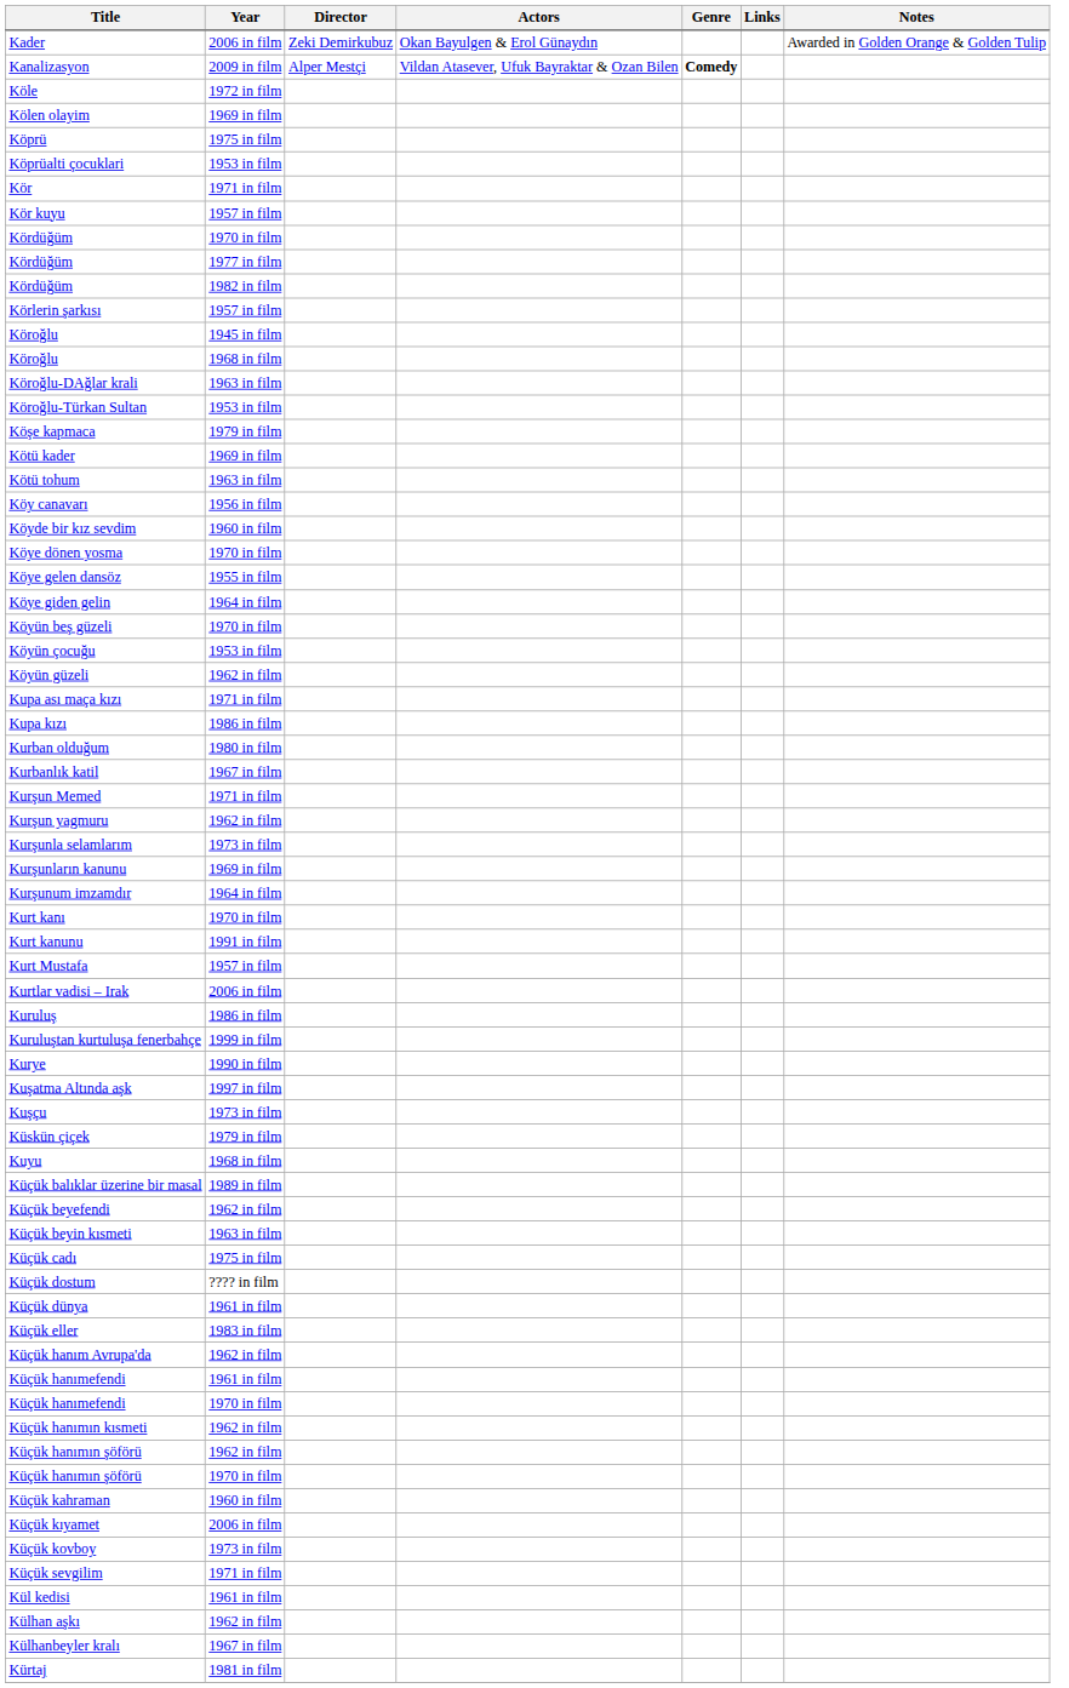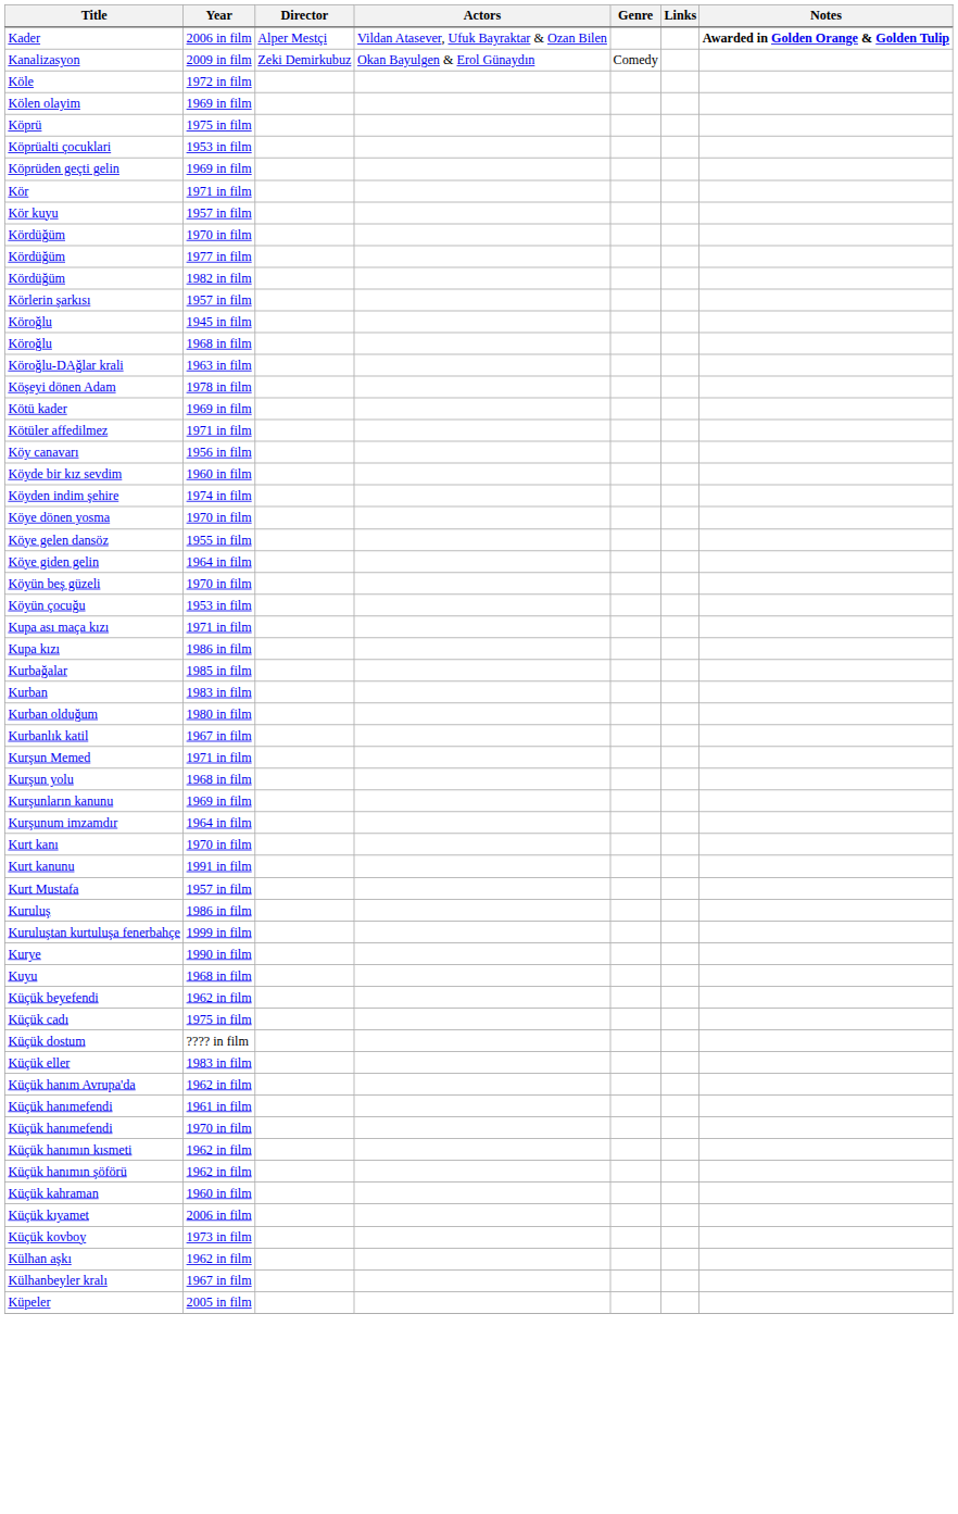 <table class="sortable wikitable" align=left border=1 cellpadding=6 cellspacing=0 style="margin: 0 0 0 1em; background: #ffffff; border: 1px #aaaaaa solid; border-collapse: collapse; text-align:left; font-size: 95%;">
 <tr style="text-align:center; background: #efefef; border-bottom:2px solid gray;">
 <th>Title</th>
 <th>Year</th>
 <th>Director</th>
 <th>Actors</th>
 <th>Genre</th>
 <th>Links</th>
 <th>Notes</th>
 </tr>
 <tr>
 <td><a href='#'>Kader</a></td>
 <td><a href='#'>2006 in film</a></td>
-<td><a href='#'>Zeki Demirkubuz</a></td>
-<td><a href='#'>Okan Bayulgen</a> & <a href='#'>Erol Günaydın</a></td>
+<td><a href='#'>Alper Mestçi</a></td>
+<td><a href='#'>Vildan Atasever</a>, <a href='#'>Ufuk Bayraktar</a> & <a href='#'>Ozan Bilen</a></td>
 <td></td>
 <td></td>
-<td>Awarded in <a href='#'>Golden Orange</a> & <a href='#'>Golden Tulip</a></td>
+<td><strong>Awarded in <a href='#'>Golden Orange</a> & <a href='#'>Golden Tulip</a></strong></td>
 </tr>
 <tr>
 <td><a href='#'>Kanalizasyon</a></td>
 <td><a href='#'>2009 in film</a></td>
-<td><a href='#'>Alper Mestçi</a></td>
-<td><a href='#'>Vildan Atasever</a>, <a href='#'>Ufuk Bayraktar</a> & <a href='#'>Ozan Bilen</a></td>
-<td><strong>Comedy</strong></td>
+<td><a href='#'>Zeki Demirkubuz</a></td>
+<td><a href='#'>Okan Bayulgen</a> & <a href='#'>Erol Günaydın</a></td>
+<td>Comedy</td>
 <td></td>
 <td></td>
 </tr>
 <tr>
 <td><a href='#'>Köle</a></td>
 <td><a href='#'>1972 in film</a></td>
 <td></td>
 <td></td>
 <td></td>
 <td></td>
 <td></td>
 </tr>
 <tr>
 <td><a href='#'>Kölen olayim</a></td>
 <td><a href='#'>1969 in film</a></td>
 <td></td>
 <td></td>
 <td></td>
 <td></td>
 <td></td>
 </tr>
 <tr>
 <td><a href='#'>Köprü</a></td>
 <td><a href='#'>1975 in film</a></td>
 <td></td>
 <td></td>
 <td></td>
 <td></td>
 <td></td>
 </tr>
 <tr>
 <td><a href='#'>Köprüalti çocuklari</a></td>
 <td><a href='#'>1953 in film</a></td>
+<td></td>
+<td></td>
+<td></td>
+<td></td>
+<td></td>
+</tr>
+<tr>
+<td><a href='#'>Köprüden geçti gelin</a></td>
+<td><a href='#'>1969 in film</a></td>
 <td></td>
 <td></td>
 <td></td>
 <td></td>
 <td></td>
 </tr>
 <tr>
 <td><a href='#'>Kör</a></td>
 <td><a href='#'>1971 in film</a></td>
 <td></td>
 <td></td>
 <td></td>
 <td></td>
 <td></td>
 </tr>
 <tr>
 <td><a href='#'>Kör kuyu</a></td>
 <td><a href='#'>1957 in film</a></td>
 <td></td>
 <td></td>
 <td></td>
 <td></td>
 <td></td>
 </tr>
 <tr>
 <td><a href='#'>Kördüğüm</a></td>
 <td><a href='#'>1970 in film</a></td>
 <td></td>
 <td></td>
 <td></td>
 <td></td>
 <td></td>
 </tr>
 <tr>
 <td><a href='#'>Kördüğüm</a></td>
 <td><a href='#'>1977 in film</a></td>
 <td></td>
 <td></td>
 <td></td>
 <td></td>
 <td></td>
 </tr>
 <tr>
 <td><a href='#'>Kördüğüm</a></td>
 <td><a href='#'>1982 in film</a></td>
 <td></td>
 <td></td>
 <td></td>
 <td></td>
 <td></td>
 </tr>
 <tr>
 <td><a href='#'>Körlerin şarkısı</a></td>
 <td><a href='#'>1957 in film</a></td>
 <td></td>
 <td></td>
 <td></td>
 <td></td>
 <td></td>
 </tr>
 <tr>
 <td><a href='#'>Köroğlu</a></td>
 <td><a href='#'>1945 in film</a></td>
 <td></td>
 <td></td>
 <td></td>
 <td></td>
 <td></td>
 </tr>
 <tr>
 <td><a href='#'>Köroğlu</a></td>
 <td><a href='#'>1968 in film</a></td>
 <td></td>
 <td></td>
 <td></td>
 <td></td>
 <td></td>
 </tr>
 <tr>
 <td><a href='#'>Köroğlu-DAğlar krali</a></td>
 <td><a href='#'>1963 in film</a></td>
 <td></td>
 <td></td>
 <td></td>
 <td></td>
 <td></td>
 </tr>
 <tr>
-<td><a href='#'>Köroğlu-Türkan Sultan</a></td>
-<td><a href='#'>1953 in film</a></td>
-<td></td>
-<td></td>
-<td></td>
-<td></td>
-<td></td>
-</tr>
-<tr>
-<td><a href='#'>Köşe kapmaca</a></td>
-<td><a href='#'>1979 in film</a></td>
+<td><a href='#'>Köşeyi dönen Adam</a></td>
+<td><a href='#'>1978 in film</a></td>
 <td></td>
 <td></td>
 <td></td>
 <td></td>
 <td></td>
 </tr>
 <tr>
 <td><a href='#'>Kötü kader</a></td>
 <td><a href='#'>1969 in film</a></td>
 <td></td>
 <td></td>
 <td></td>
 <td></td>
 <td></td>
 </tr>
 <tr>
-<td><a href='#'>Kötü tohum</a></td>
-<td><a href='#'>1963 in film</a></td>
+<td><a href='#'>Kötüler affedilmez</a></td>
+<td><a href='#'>1971 in film</a></td>
 <td></td>
 <td></td>
 <td></td>
 <td></td>
 <td></td>
 </tr>
 <tr>
 <td><a href='#'>Köy canavarı</a></td>
 <td><a href='#'>1956 in film</a></td>
 <td></td>
 <td></td>
 <td></td>
 <td></td>
 <td></td>
 </tr>
 <tr>
 <td><a href='#'>Köyde bir kız sevdim</a></td>
 <td><a href='#'>1960 in film</a></td>
+<td></td>
+<td></td>
+<td></td>
+<td></td>
+<td></td>
+</tr>
+<tr>
+<td><a href='#'>Köyden indim şehire</a></td>
+<td><a href='#'>1974 in film</a></td>
 <td></td>
 <td></td>
 <td></td>
 <td></td>
 <td></td>
 </tr>
 <tr>
 <td><a href='#'>Köye dönen yosma</a></td>
 <td><a href='#'>1970 in film</a></td>
 <td></td>
 <td></td>
 <td></td>
 <td></td>
 <td></td>
 </tr>
 <tr>
 <td><a href='#'>Köye gelen dansöz</a></td>
 <td><a href='#'>1955 in film</a></td>
 <td></td>
 <td></td>
 <td></td>
 <td></td>
 <td></td>
 </tr>
 <tr>
 <td><a href='#'>Köye giden gelin</a></td>
 <td><a href='#'>1964 in film</a></td>
 <td></td>
 <td></td>
 <td></td>
 <td></td>
 <td></td>
 </tr>
 <tr>
 <td><a href='#'>Köyün beş güzeli</a></td>
 <td><a href='#'>1970 in film</a></td>
 <td></td>
 <td></td>
 <td></td>
 <td></td>
 <td></td>
 </tr>
 <tr>
 <td><a href='#'>Köyün çocuğu</a></td>
 <td><a href='#'>1953 in film</a></td>
 <td></td>
 <td></td>
 <td></td>
 <td></td>
 <td></td>
 </tr>
 <tr>
-<td><a href='#'>Köyün güzeli</a></td>
-<td><a href='#'>1962 in film</a></td>
-<td></td>
-<td></td>
-<td></td>
-<td></td>
-<td></td>
-</tr>
-<tr>
 <td><a href='#'>Kupa ası maça kızı</a></td>
 <td><a href='#'>1971 in film</a></td>
 <td></td>
 <td></td>
 <td></td>
 <td></td>
 <td></td>
 </tr>
 <tr>
 <td><a href='#'>Kupa kızı</a></td>
 <td><a href='#'>1986 in film</a></td>
+<td></td>
+<td></td>
+<td></td>
+<td></td>
+<td></td>
+</tr>
+<tr>
+<td><a href='#'>Kurbağalar</a></td>
+<td><a href='#'>1985 in film</a></td>
+<td></td>
+<td></td>
+<td></td>
+<td></td>
+<td></td>
+</tr>
+<tr>
+<td><a href='#'>Kurban</a></td>
+<td><a href='#'>1983 in film</a></td>
 <td></td>
 <td></td>
 <td></td>
 <td></td>
 <td></td>
 </tr>
 <tr>
 <td><a href='#'>Kurban olduğum</a></td>
 <td><a href='#'>1980 in film</a></td>
 <td></td>
 <td></td>
 <td></td>
 <td></td>
 <td></td>
 </tr>
 <tr>
 <td><a href='#'>Kurbanlık katil</a></td>
 <td><a href='#'>1967 in film</a></td>
 <td></td>
 <td></td>
 <td></td>
 <td></td>
 <td></td>
 </tr>
 <tr>
 <td><a href='#'>Kurşun Memed</a></td>
 <td><a href='#'>1971 in film</a></td>
 <td></td>
 <td></td>
 <td></td>
 <td></td>
 <td></td>
 </tr>
 <tr>
-<td><a href='#'>Kurşun yagmuru</a></td>
-<td><a href='#'>1962 in film</a></td>
-<td></td>
-<td></td>
-<td></td>
-<td></td>
-<td></td>
-</tr>
-<tr>
-<td><a href='#'>Kurşunla selamlarım</a></td>
-<td><a href='#'>1973 in film</a></td>
+<td><a href='#'>Kurşun yolu</a></td>
+<td><a href='#'>1968 in film</a></td>
 <td></td>
 <td></td>
 <td></td>
 <td></td>
 <td></td>
 </tr>
 <tr>
 <td><a href='#'>Kurşunların kanunu</a></td>
 <td><a href='#'>1969 in film</a></td>
 <td></td>
 <td></td>
 <td></td>
 <td></td>
 <td></td>
 </tr>
 <tr>
 <td><a href='#'>Kurşunum imzamdır</a></td>
 <td><a href='#'>1964 in film</a></td>
 <td></td>
 <td></td>
 <td></td>
 <td></td>
 <td></td>
 </tr>
 <tr>
 <td><a href='#'>Kurt kanı</a></td>
 <td><a href='#'>1970 in film</a></td>
 <td></td>
 <td></td>
 <td></td>
 <td></td>
 <td></td>
 </tr>
 <tr>
 <td><a href='#'>Kurt kanunu</a></td>
 <td><a href='#'>1991 in film</a></td>
 <td></td>
 <td></td>
 <td></td>
 <td></td>
 <td></td>
 </tr>
 <tr>
 <td><a href='#'>Kurt Mustafa</a></td>
 <td><a href='#'>1957 in film</a></td>
 <td></td>
 <td></td>
 <td></td>
 <td></td>
 <td></td>
 </tr>
 <tr>
-<td><a href='#'>Kurtlar vadisi – Irak</a></td>
-<td><a href='#'>2006 in film</a></td>
-<td></td>
-<td></td>
-<td></td>
-<td></td>
-<td></td>
-</tr>
-<tr>
 <td><a href='#'>Kuruluş</a></td>
 <td><a href='#'>1986 in film</a></td>
 <td></td>
 <td></td>
 <td></td>
 <td></td>
 <td></td>
 </tr>
 <tr>
 <td><a href='#'>Kuruluştan kurtuluşa fenerbahçe</a></td>
 <td><a href='#'>1999 in film</a></td>
 <td></td>
 <td></td>
 <td></td>
 <td></td>
 <td></td>
 </tr>
 <tr>
 <td><a href='#'>Kurye</a></td>
 <td><a href='#'>1990 in film</a></td>
 <td></td>
 <td></td>
 <td></td>
 <td></td>
 <td></td>
 </tr>
 <tr>
-<td><a href='#'>Kuşatma Altında aşk</a></td>
-<td><a href='#'>1997 in film</a></td>
-<td></td>
-<td></td>
-<td></td>
-<td></td>
-<td></td>
-</tr>
-<tr>
-<td><a href='#'>Kuşçu</a></td>
-<td><a href='#'>1973 in film</a></td>
-<td></td>
-<td></td>
-<td></td>
-<td></td>
-<td></td>
-</tr>
-<tr>
-<td><a href='#'>Küskün çiçek</a></td>
-<td><a href='#'>1979 in film</a></td>
-<td></td>
-<td></td>
-<td></td>
-<td></td>
-<td></td>
-</tr>
-<tr>
 <td><a href='#'>Kuyu</a></td>
 <td><a href='#'>1968 in film</a></td>
 <td></td>
 <td></td>
 <td></td>
 <td></td>
 <td></td>
 </tr>
 <tr>
-<td><a href='#'>Küçük balıklar üzerine bir masal</a></td>
-<td><a href='#'>1989 in film</a></td>
-<td></td>
-<td></td>
-<td></td>
-<td></td>
-<td></td>
-</tr>
-<tr>
 <td><a href='#'>Küçük beyefendi</a></td>
 <td><a href='#'>1962 in film</a></td>
-<td></td>
-<td></td>
-<td></td>
-<td></td>
-<td></td>
-</tr>
-<tr>
-<td><a href='#'>Küçük beyin kısmeti</a></td>
-<td><a href='#'>1963 in film</a></td>
 <td></td>
 <td></td>
 <td></td>
 <td></td>
 <td></td>
 </tr>
 <tr>
 <td><a href='#'>Küçük cadı</a></td>
 <td><a href='#'>1975 in film</a></td>
 <td></td>
 <td></td>
 <td></td>
 <td></td>
 <td></td>
 </tr>
 <tr>
 <td><a href='#'>Küçük dostum</a></td>
 <td>???? in film</td>
-<td></td>
-<td></td>
-<td></td>
-<td></td>
-<td></td>
-</tr>
-<tr>
-<td><a href='#'>Küçük dünya</a></td>
-<td><a href='#'>1961 in film</a></td>
 <td></td>
 <td></td>
 <td></td>
 <td></td>
 <td></td>
 </tr>
 <tr>
 <td><a href='#'>Küçük eller</a></td>
 <td><a href='#'>1983 in film</a></td>
 <td></td>
 <td></td>
 <td></td>
 <td></td>
 <td></td>
 </tr>
 <tr>
 <td><a href='#'>Küçük hanım Avrupa'da</a></td>
 <td><a href='#'>1962 in film</a></td>
 <td></td>
 <td></td>
 <td></td>
 <td></td>
 <td></td>
 </tr>
 <tr>
 <td><a href='#'>Küçük hanımefendi</a></td>
 <td><a href='#'>1961 in film</a></td>
 <td></td>
 <td></td>
 <td></td>
 <td></td>
 <td></td>
 </tr>
 <tr>
 <td><a href='#'>Küçük hanımefendi</a></td>
 <td><a href='#'>1970 in film</a></td>
 <td></td>
 <td></td>
 <td></td>
 <td></td>
 <td></td>
 </tr>
 <tr>
 <td><a href='#'>Küçük hanımın kısmeti</a></td>
 <td><a href='#'>1962 in film</a></td>
 <td></td>
 <td></td>
 <td></td>
 <td></td>
 <td></td>
 </tr>
 <tr>
 <td><a href='#'>Küçük hanımın şöförü</a></td>
 <td><a href='#'>1962 in film</a></td>
 <td></td>
 <td></td>
 <td></td>
 <td></td>
 <td></td>
 </tr>
 <tr>
-<td><a href='#'>Küçük hanımın şöförü</a></td>
-<td><a href='#'>1970 in film</a></td>
-<td></td>
-<td></td>
-<td></td>
-<td></td>
-<td></td>
-</tr>
-<tr>
 <td><a href='#'>Küçük kahraman</a></td>
 <td><a href='#'>1960 in film</a></td>
 <td></td>
 <td></td>
 <td></td>
 <td></td>
 <td></td>
 </tr>
 <tr>
 <td><a href='#'>Küçük kıyamet</a></td>
 <td><a href='#'>2006 in film</a></td>
 <td></td>
 <td></td>
 <td></td>
 <td></td>
 <td></td>
 </tr>
 <tr>
 <td><a href='#'>Küçük kovboy</a></td>
 <td><a href='#'>1973 in film</a></td>
 <td></td>
 <td></td>
 <td></td>
 <td></td>
 <td></td>
 </tr>
 <tr>
-<td><a href='#'>Küçük sevgilim</a></td>
-<td><a href='#'>1971 in film</a></td>
-<td></td>
-<td></td>
-<td></td>
-<td></td>
-<td></td>
-</tr>
-<tr>
-<td><a href='#'>Kül kedisi</a></td>
-<td><a href='#'>1961 in film</a></td>
-<td></td>
-<td></td>
-<td></td>
-<td></td>
-<td></td>
-</tr>
-<tr>
 <td><a href='#'>Külhan aşkı</a></td>
 <td><a href='#'>1962 in film</a></td>
 <td></td>
 <td></td>
 <td></td>
 <td></td>
 <td></td>
 </tr>
 <tr>
 <td><a href='#'>Külhanbeyler kralı</a></td>
 <td><a href='#'>1967 in film</a></td>
 <td></td>
 <td></td>
 <td></td>
 <td></td>
 <td></td>
 </tr>
 <tr>
-<td><a href='#'>Kürtaj</a></td>
-<td><a href='#'>1981 in film</a></td>
+<td><a href='#'>Küpeler</a></td>
+<td><a href='#'>2005 in film</a></td>
 <td></td>
 <td></td>
 <td></td>
 <td></td>
 <td></td>
 </tr>
 <tr>
 </tr>
 </table>
